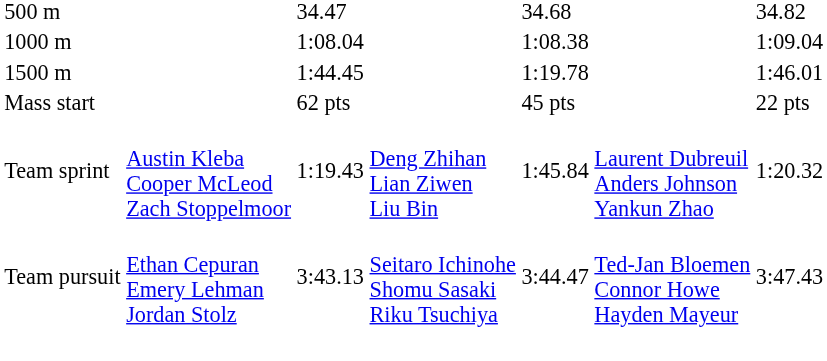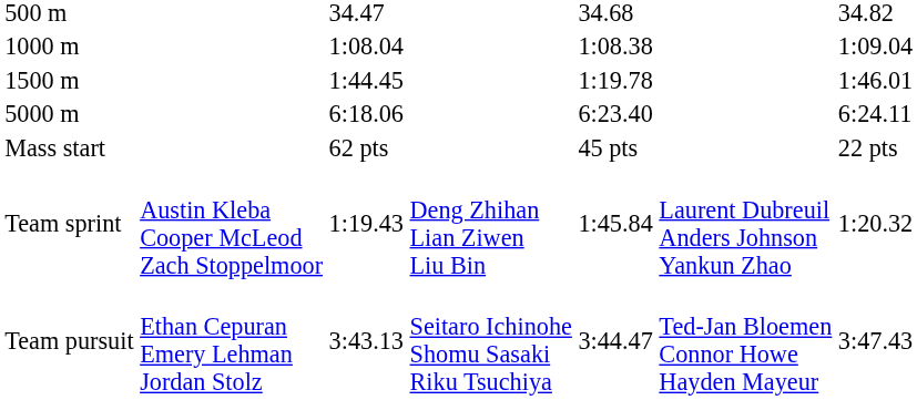 <table>
 <tr>
 <td>500 m</td>
 <td></td>
 <td>34.47</td>
 <td></td>
 <td>34.68</td>
 <td></td>
 <td>34.82</td>
 </tr>
 <tr>
 <td>1000 m</td>
 <td></td>
 <td>1:08.04 <strong></strong></td>
 <td></td>
 <td>1:08.38</td>
 <td></td>
 <td>1:09.04</td>
 </tr>
 <tr>
 <td>1500 m</td>
 <td></td>
 <td>1:44.45 <strong></strong></td>
 <td></td>
 <td>1:19.78</td>
 <td></td>
 <td>1:46.01</td>
 </tr>
 <tr>
+<td>5000 m</td>
+<td></td>
+<td>6:18.06 <strong></strong></td>
+<td></td>
+<td>6:23.40</td>
+<td></td>
+<td>6:24.11</td>
+</tr>
+<tr>
 <td>Mass start</td>
 <td></td>
 <td>62 pts</td>
 <td></td>
 <td>45 pts</td>
 <td></td>
 <td>22 pts</td>
 </tr>
 <tr>
 <td>Team sprint</td>
 <td><br><a href='#'>Austin Kleba</a><br><a href='#'>Cooper McLeod</a><br><a href='#'>Zach Stoppelmoor</a></td>
 <td>1:19.43</td>
 <td><br><a href='#'>Deng Zhihan</a><br><a href='#'>Lian Ziwen</a><br><a href='#'>Liu Bin</a></td>
 <td>1:45.84</td>
 <td><br><a href='#'>Laurent Dubreuil</a><br><a href='#'>Anders Johnson</a><br><a href='#'>Yankun Zhao</a></td>
 <td>1:20.32</td>
 </tr>
 <tr>
 <td>Team pursuit</td>
 <td><br><a href='#'>Ethan Cepuran</a><br><a href='#'>Emery Lehman</a><br><a href='#'>Jordan Stolz</a></td>
 <td>3:43.13</td>
 <td><br><a href='#'>Seitaro Ichinohe</a><br><a href='#'>Shomu Sasaki</a><br><a href='#'>Riku Tsuchiya</a></td>
 <td>3:44.47</td>
 <td><br><a href='#'>Ted-Jan Bloemen</a><br><a href='#'>Connor Howe</a><br><a href='#'>Hayden Mayeur</a></td>
 <td>3:47.43</td>
 </tr>
 </table>
